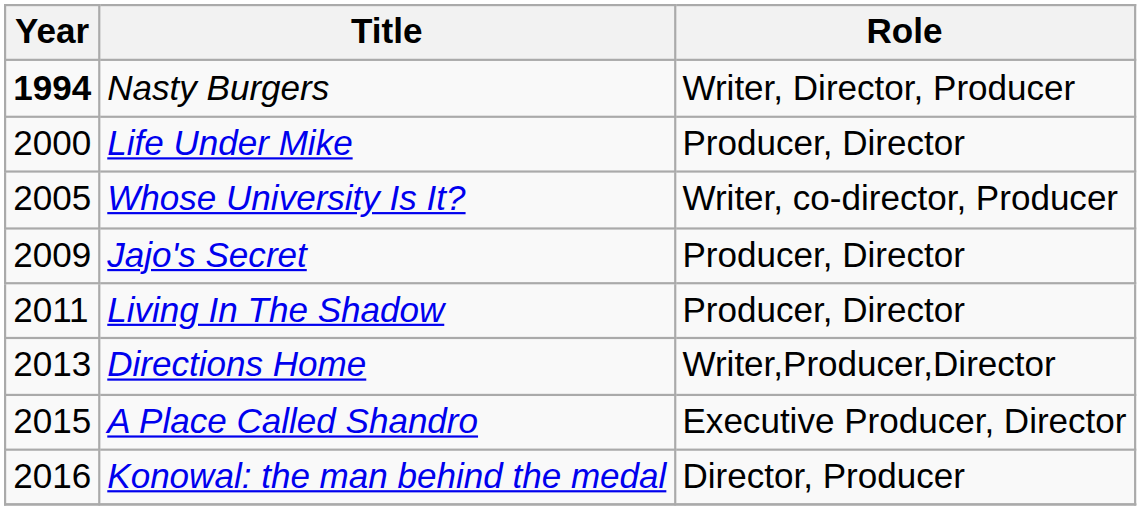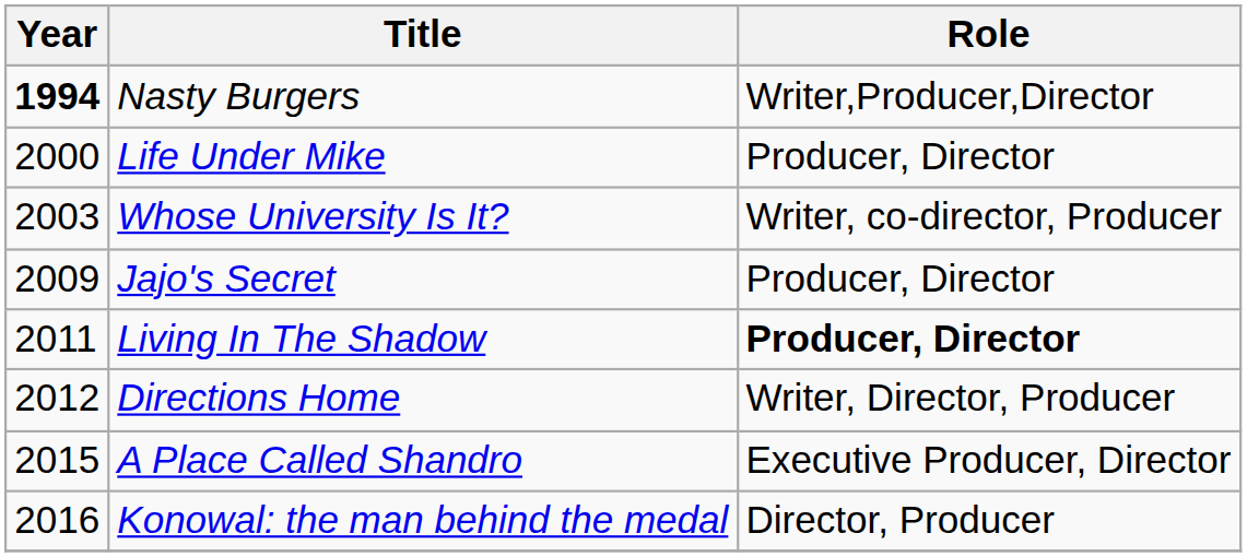 <table class="wikitable">
 <tr>
 <th>Year</th>
 <th>Title</th>
 <th>Role</th>
 </tr>
 <tr>
 <td><strong>1994</strong></td>
 <td><em>Nasty Burgers</em></td>
-<td>Writer, Director, Producer</td>
+<td>Writer,Producer,Director</td>
 </tr>
 <tr>
 <td>2000</td>
 <td><em><a href='#'>Life Under Mike</a></em></td>
 <td>Producer, Director</td>
 </tr>
 <tr>
-<td>2005</td>
+<td>2003</td>
 <td><em><a href='#'>Whose University Is It?</a></em></td>
 <td>Writer, co-director, Producer</td>
 </tr>
 <tr>
 <td>2009</td>
 <td><em><a href='#'>Jajo's Secret</a></em></td>
 <td>Producer, Director</td>
 </tr>
 <tr>
 <td>2011</td>
 <td><em><a href='#'>Living In The Shadow</a></em></td>
-<td>Producer, Director</td>
+<td><strong>Producer, Director</strong></td>
 </tr>
 <tr>
-<td>2013</td>
+<td>2012</td>
 <td><em><a href='#'>Directions Home</a></em></td>
-<td>Writer,Producer,Director</td>
+<td>Writer, Director, Producer</td>
 </tr>
 <tr>
 <td>2015</td>
 <td><em><a href='#'>A Place Called Shandro</a></em></td>
 <td>Executive Producer, Director</td>
 </tr>
 <tr>
 <td>2016</td>
 <td><em><a href='#'>Konowal: the man behind the medal</a></em></td>
 <td>Director, Producer</td>
 </tr>
 <tr>
 </tr>
 </table>
